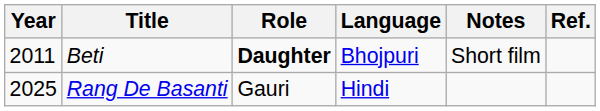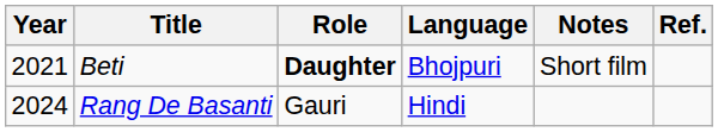 <table class="wikitable sortable">
 <tr>
 <th>Year</th>
 <th>Title</th>
 <th>Role</th>
 <th>Language</th>
 <th class="unsortable">Notes</th>
 <th class="unsortable">Ref.</th>
 </tr>
 <tr>
-<td>2011</td>
+<td>2021</td>
 <td><em>Beti</em></td>
 <td><strong>Daughter</strong></td>
 <td><a href='#'>Bhojpuri</a></td>
 <td>Short film</td>
 <td></td>
 </tr>
 <tr>
-<td>2025</td>
+<td>2024</td>
 <td><em><a href='#'>Rang De Basanti</a></em></td>
 <td>Gauri</td>
 <td><a href='#'>Hindi</a></td>
 <td></td>
 <td></td>
 </tr>
 </table>
